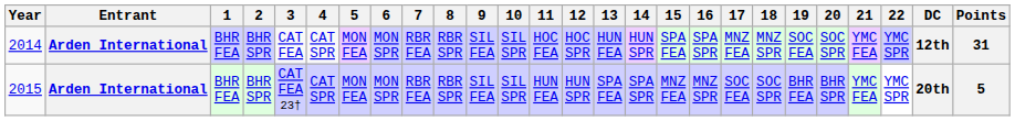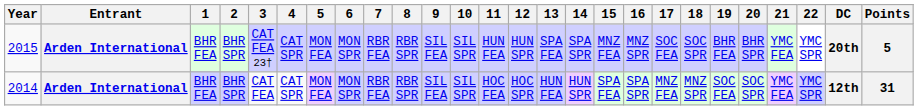 <table class="wikitable" style="text-align:center; font-size:85%">
 <tr>
 <th>Year</th>
 <th>Entrant</th>
 <th>1</th>
 <th>2</th>
 <th>3</th>
 <th>4</th>
 <th>5</th>
 <th>6</th>
 <th>7</th>
 <th>8</th>
 <th>9</th>
 <th>10</th>
 <th>11</th>
 <th>12</th>
 <th>13</th>
 <th>14</th>
 <th>15</th>
 <th>16</th>
 <th>17</th>
 <th>18</th>
 <th>19</th>
 <th>20</th>
 <th>21</th>
 <th>22</th>
 <th>DC</th>
 <th>Points</th>
 </tr>
 <tr>
+<td><a href='#'>2015</a></td>
+<th nowrap><a href='#'>Arden International</a></th>
+<td style="background:#DFFFDF;"><a href='#'>BHR<br>FEA</a><br></td>
+<td style="background:#DFFFDF;"><a href='#'>BHR<br>SPR</a><br></td>
+<td style="background:#CFCFFF;"><a href='#'>CAT<br>FEA</a><br><small>23†</small></td>
+<td style="background:#CFCFFF;"><a href='#'>CAT<br>SPR</a><br></td>
+<td style="background:#CFCFFF;"><a href='#'>MON<br>FEA</a><br></td>
+<td style="background:#CFCFFF;"><a href='#'>MON<br>SPR</a><br></td>
+<td style="background:#CFCFFF;"><a href='#'>RBR<br>FEA</a><br></td>
+<td style="background:#CFCFFF;"><a href='#'>RBR<br>SPR</a><br></td>
+<td style="background:#CFCFFF;"><a href='#'>SIL<br>FEA</a><br></td>
+<td style="background:#CFCFFF;"><a href='#'>SIL<br>SPR</a><br></td>
+<td style="background:#CFCFFF;"><a href='#'>HUN<br>FEA</a><br></td>
+<td style="background:#CFCFFF;"><a href='#'>HUN<br>SPR</a><br></td>
+<td style="background:#CFCFFF;"><a href='#'>SPA<br>FEA</a><br></td>
+<td style="background:#CFCFFF;"><a href='#'>SPA<br>SPR</a><br></td>
+<td style="background:#CFCFFF;"><a href='#'>MNZ<br>FEA</a><br></td>
+<td style="background:#CFCFFF;"><a href='#'>MNZ<br>SPR</a><br></td>
+<td style="background:#CFCFFF;"><a href='#'>SOC<br>FEA</a><br></td>
+<td style="background:#CFCFFF;"><a href='#'>SOC<br>SPR</a><br></td>
+<td style="background:#CFCFFF;"><a href='#'>BHR<br>FEA</a><br></td>
+<td style="background:#CFCFFF;"><a href='#'>BHR<br>SPR</a><br></td>
+<td style="background:#DFFFDF;"><a href='#'>YMC<br>FEA</a><br></td>
+<td style="background:#FFFFFF;"><a href='#'>YMC<br>SPR</a><br></td>
+<th>20th</th>
+<th>5</th>
+</tr>
+<tr>
 <td><a href='#'>2014</a></td>
 <th nowrap><a href='#'>Arden International</a></th>
 <td style="background:#CFCFFF;"><a href='#'>BHR<br>FEA</a><br></td>
 <td style="background:#CFCFFF;"><a href='#'>BHR<br>SPR</a><br></td>
 <td><a href='#'>CAT<br>FEA</a></td>
 <td><a href='#'>CAT<br>SPR</a></td>
 <td style="background:#EFCFFF;"><a href='#'>MON<br>FEA</a><br></td>
 <td style="background:#CFCFFF;"><a href='#'>MON<br>SPR</a><br></td>
 <td style="background:#CFCFFF;"><a href='#'>RBR<br>FEA</a><br></td>
 <td style="background:#CFCFFF;"><a href='#'>RBR<br>SPR</a><br></td>
 <td style="background:#CFCFFF;"><a href='#'>SIL<br>FEA</a><br></td>
 <td style="background:#CFCFFF;"><a href='#'>SIL<br>SPR</a><br></td>
 <td style="background:#CFCFFF;"><a href='#'>HOC<br>FEA</a><br></td>
 <td style="background:#CFCFFF;"><a href='#'>HOC<br>SPR</a><br></td>
 <td style="background:#CFCFFF;"><a href='#'>HUN<br>FEA</a><br></td>
 <td style="background:#EFCFFF;"><a href='#'>HUN<br>SPR</a><br></td>
 <td style="background:#DFFFDF;"><a href='#'>SPA<br>FEA</a><br></td>
 <td style="background:#DFFFDF;"><a href='#'>SPA<br>SPR</a><br></td>
 <td style="background:#DFFFDF;"><a href='#'>MNZ<br>FEA</a><br></td>
 <td style="background:#DFFFDF;"><a href='#'>MNZ<br>SPR</a><br></td>
 <td style="background:#DFFFDF;"><a href='#'>SOC<br>FEA</a><br></td>
 <td style="background:#DFFFDF;"><a href='#'>SOC<br>SPR</a><br></td>
 <td style="background:#EFCFFF;"><a href='#'>YMC<br>FEA</a><br></td>
 <td style="background:#CFCFFF;"><a href='#'>YMC<br>SPR</a><br></td>
 <th>12th</th>
 <th>31</th>
 </tr>
-<tr>
-<td><a href='#'>2015</a></td>
-<th nowrap><a href='#'>Arden International</a></th>
-<td style="background:#DFFFDF;"><a href='#'>BHR<br>FEA</a><br></td>
-<td style="background:#DFFFDF;"><a href='#'>BHR<br>SPR</a><br></td>
-<td style="background:#CFCFFF;"><a href='#'>CAT<br>FEA</a><br><small>23†</small></td>
-<td style="background:#CFCFFF;"><a href='#'>CAT<br>SPR</a><br></td>
-<td style="background:#CFCFFF;"><a href='#'>MON<br>FEA</a><br></td>
-<td style="background:#CFCFFF;"><a href='#'>MON<br>SPR</a><br></td>
-<td style="background:#CFCFFF;"><a href='#'>RBR<br>FEA</a><br></td>
-<td style="background:#CFCFFF;"><a href='#'>RBR<br>SPR</a><br></td>
-<td style="background:#CFCFFF;"><a href='#'>SIL<br>FEA</a><br></td>
-<td style="background:#CFCFFF;"><a href='#'>SIL<br>SPR</a><br></td>
-<td style="background:#CFCFFF;"><a href='#'>HUN<br>FEA</a><br></td>
-<td style="background:#CFCFFF;"><a href='#'>HUN<br>SPR</a><br></td>
-<td style="background:#CFCFFF;"><a href='#'>SPA<br>FEA</a><br></td>
-<td style="background:#CFCFFF;"><a href='#'>SPA<br>SPR</a><br></td>
-<td style="background:#CFCFFF;"><a href='#'>MNZ<br>FEA</a><br></td>
-<td style="background:#CFCFFF;"><a href='#'>MNZ<br>SPR</a><br></td>
-<td style="background:#CFCFFF;"><a href='#'>SOC<br>FEA</a><br></td>
-<td style="background:#CFCFFF;"><a href='#'>SOC<br>SPR</a><br></td>
-<td style="background:#CFCFFF;"><a href='#'>BHR<br>FEA</a><br></td>
-<td style="background:#CFCFFF;"><a href='#'>BHR<br>SPR</a><br></td>
-<td style="background:#DFFFDF;"><a href='#'>YMC<br>FEA</a><br></td>
-<td style="background:#FFFFFF;"><a href='#'>YMC<br>SPR</a><br></td>
-<th>20th</th>
-<th>5</th>
-</tr>
 </table>
